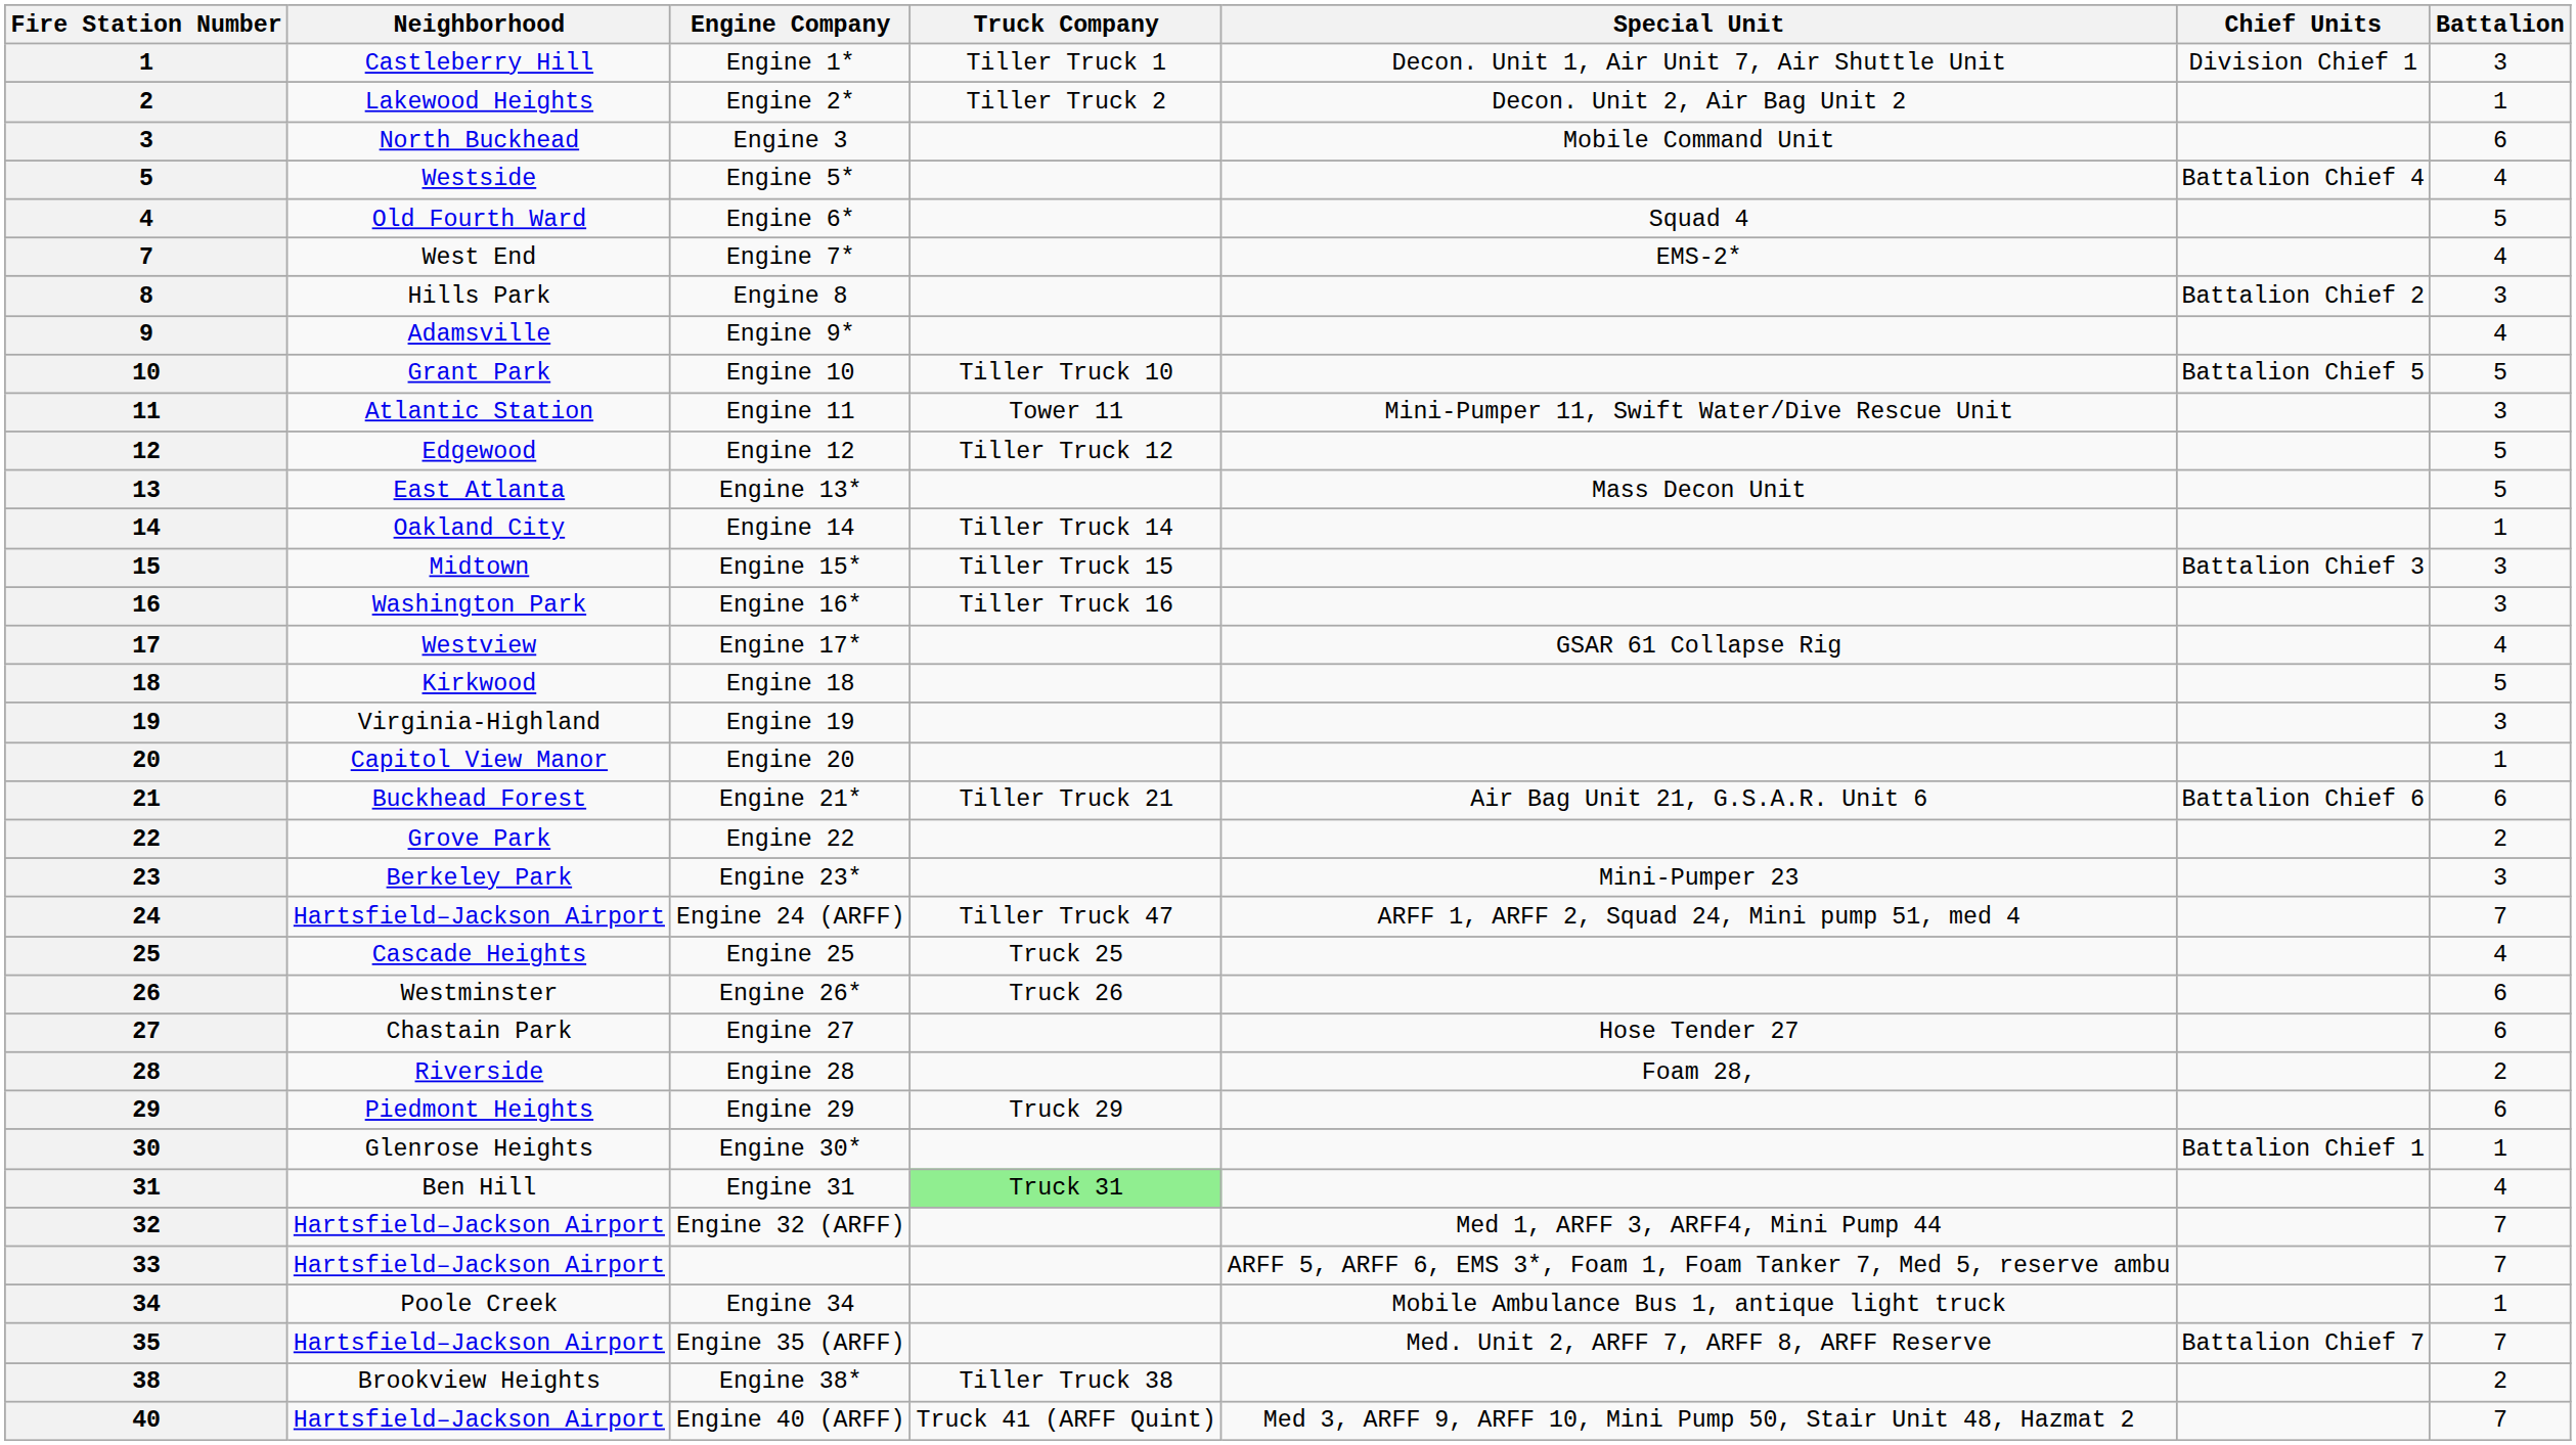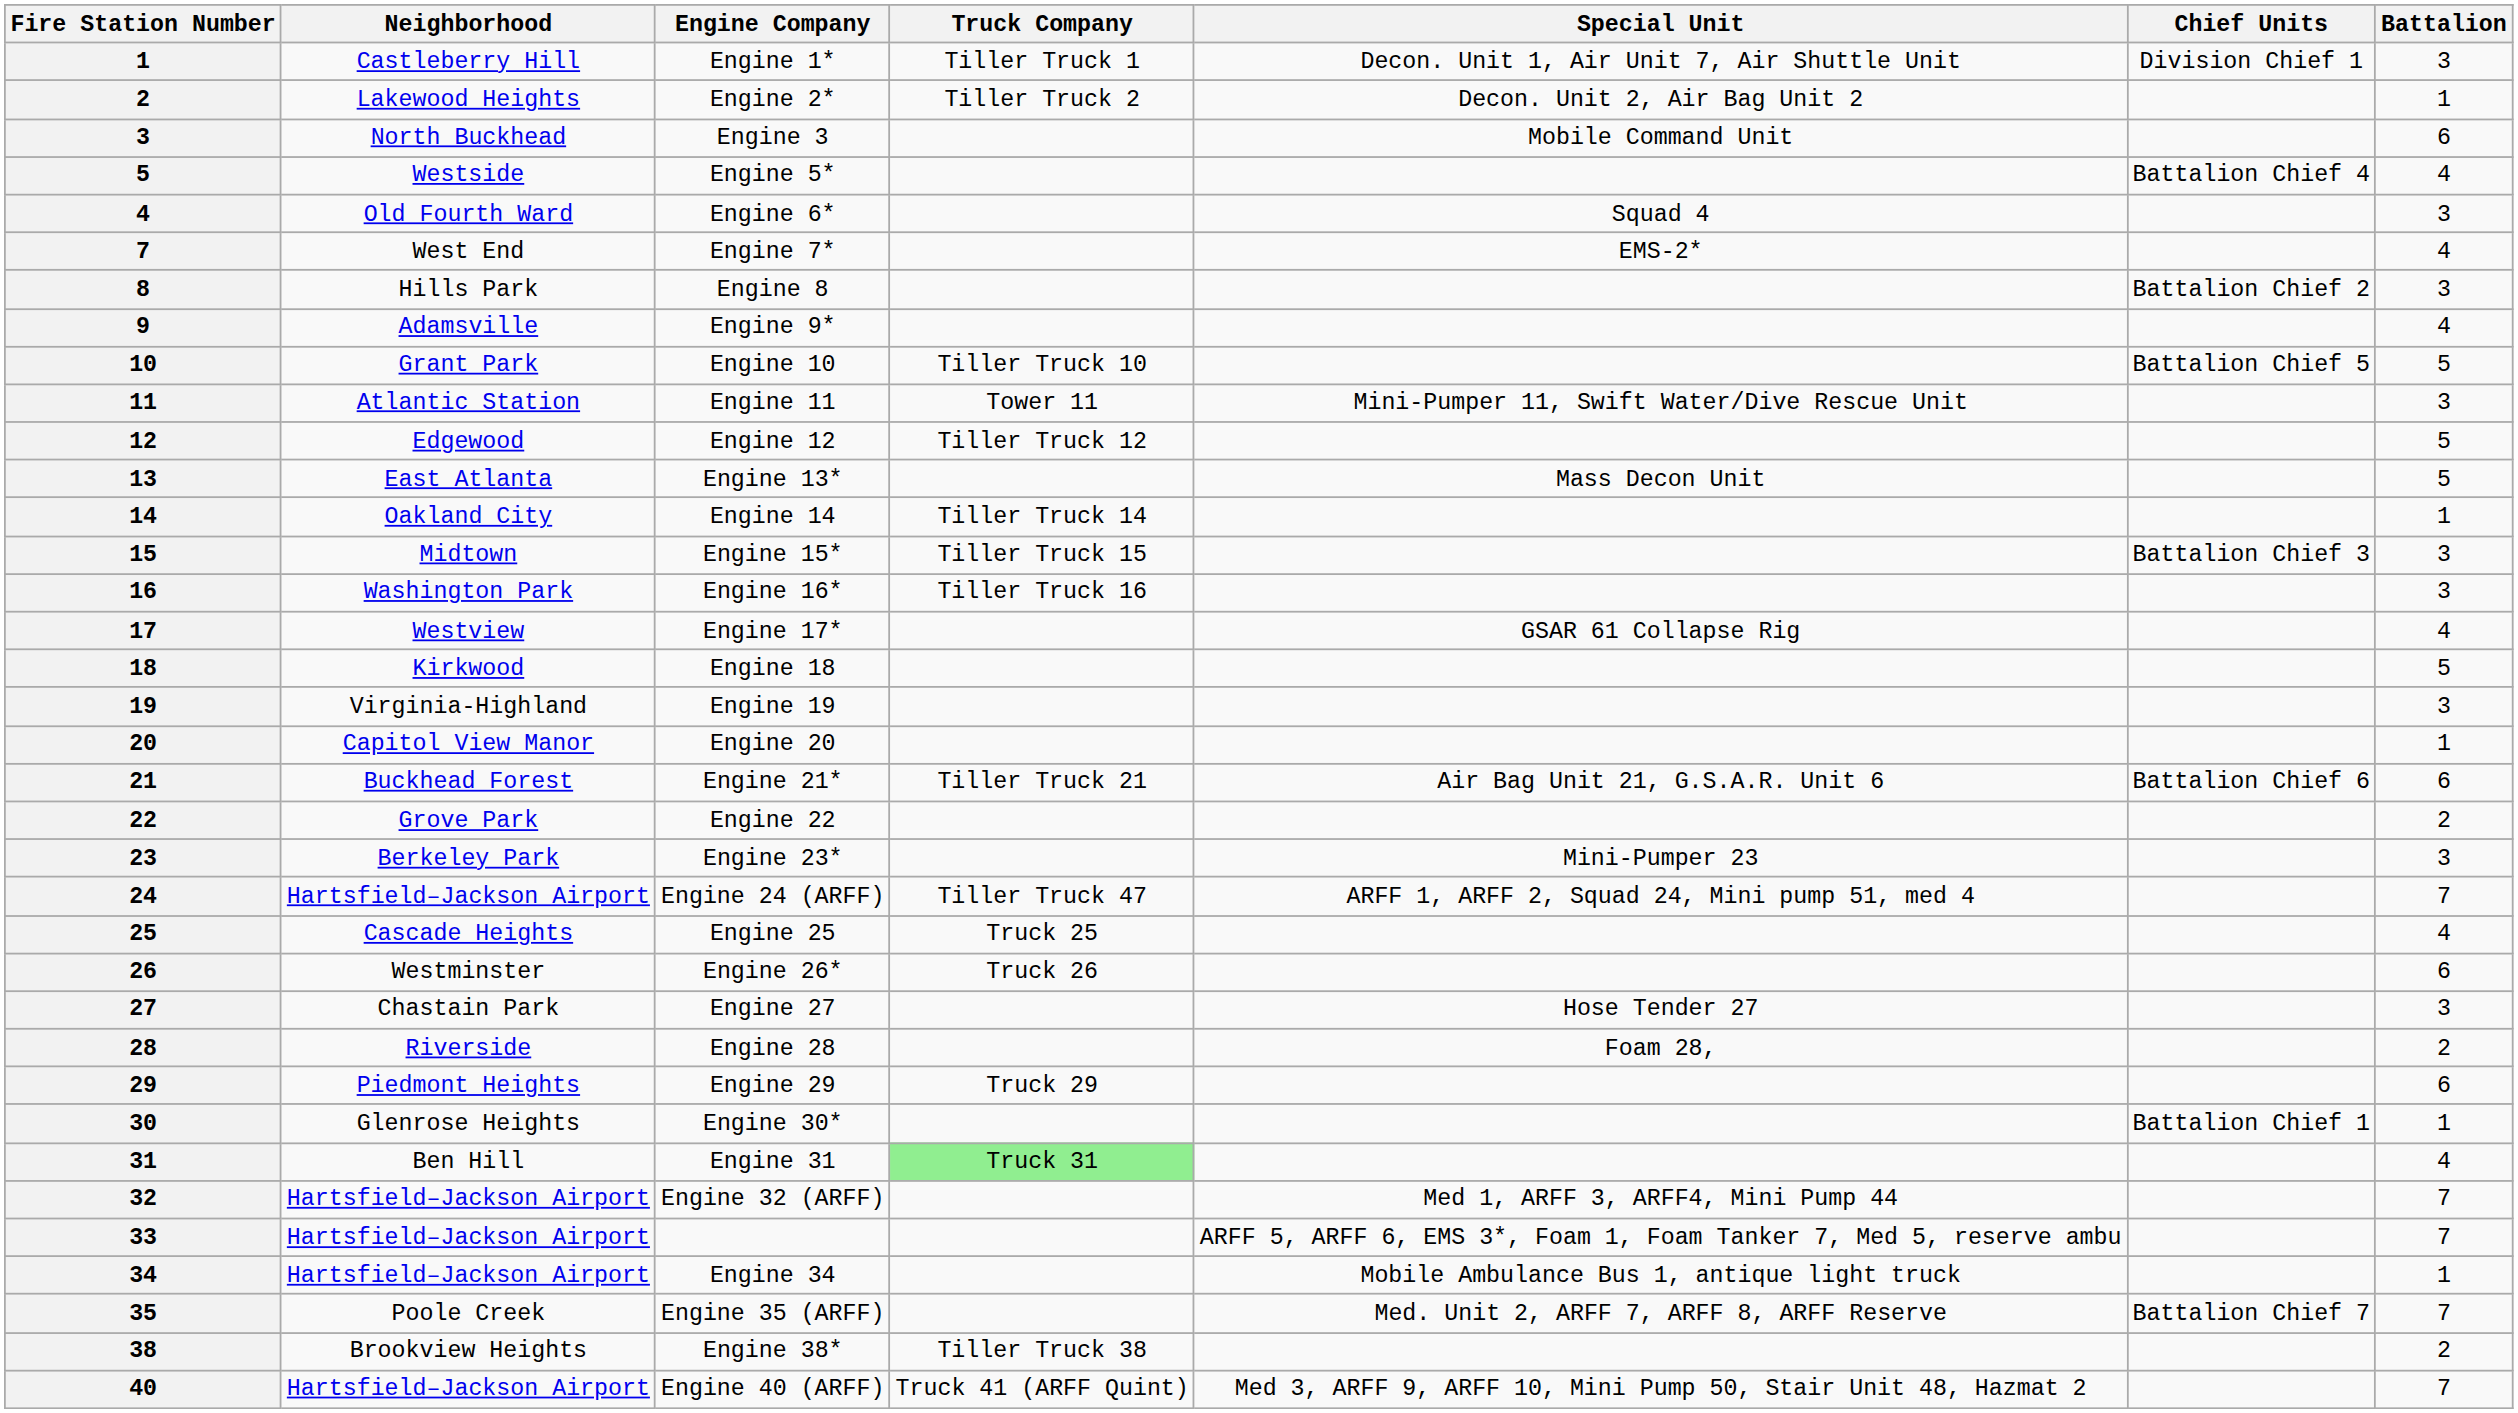 <table class=wikitable style="text-align:center;">
 <tr>
 <th>Fire Station Number</th>
 <th>Neighborhood</th>
 <th>Engine Company</th>
 <th>Truck Company</th>
 <th>Special Unit</th>
 <th>Chief Units</th>
 <th>Battalion</th>
 </tr>
 <tr>
 <th>1</th>
 <td><a href='#'>Castleberry Hill</a></td>
 <td>Engine 1*</td>
 <td>Tiller Truck 1</td>
 <td>Decon. Unit 1, Air Unit 7, Air Shuttle Unit</td>
 <td>Division Chief 1</td>
 <td>3</td>
 </tr>
 <tr>
 <th>2</th>
 <td><a href='#'>Lakewood Heights</a></td>
 <td>Engine 2*</td>
 <td>Tiller Truck 2</td>
 <td>Decon. Unit 2, Air Bag Unit 2</td>
 <td></td>
 <td>1</td>
 </tr>
 <tr>
 <th>3</th>
 <td><a href='#'>North Buckhead</a></td>
 <td>Engine 3</td>
 <td></td>
 <td>Mobile Command Unit</td>
 <td></td>
 <td>6</td>
 </tr>
 <tr>
 <th>5</th>
 <td><a href='#'>Westside</a></td>
 <td>Engine 5*</td>
 <td></td>
 <td></td>
 <td>Battalion Chief 4</td>
 <td>4</td>
 </tr>
 <tr>
 <th>4</th>
 <td><a href='#'>Old Fourth Ward</a></td>
 <td>Engine 6*</td>
 <td></td>
 <td>Squad 4</td>
 <td></td>
-<td>5</td>
+<td>3</td>
 </tr>
 <tr>
 <th>7</th>
 <td>West End</td>
 <td>Engine 7*</td>
 <td></td>
 <td>EMS-2*</td>
 <td></td>
 <td>4</td>
 </tr>
 <tr>
 <th>8</th>
 <td>Hills Park</td>
 <td>Engine 8</td>
 <td></td>
 <td></td>
 <td>Battalion Chief 2</td>
 <td>3</td>
 </tr>
 <tr>
 <th>9</th>
 <td><a href='#'>Adamsville</a></td>
 <td>Engine 9*</td>
 <td></td>
 <td></td>
 <td></td>
 <td>4</td>
 </tr>
 <tr>
 <th>10</th>
 <td><a href='#'>Grant Park</a></td>
 <td>Engine 10</td>
 <td>Tiller Truck 10</td>
 <td></td>
 <td>Battalion Chief 5</td>
 <td>5</td>
 </tr>
 <tr>
 <th>11</th>
 <td><a href='#'>Atlantic Station</a></td>
 <td>Engine 11</td>
 <td>Tower 11</td>
 <td>Mini-Pumper 11, Swift Water/Dive Rescue Unit</td>
 <td></td>
 <td>3</td>
 </tr>
 <tr>
 <th>12</th>
 <td><a href='#'>Edgewood</a></td>
 <td>Engine 12</td>
 <td>Tiller Truck 12</td>
 <td></td>
 <td></td>
 <td>5</td>
 </tr>
 <tr>
 <th>13</th>
 <td><a href='#'>East Atlanta</a></td>
 <td>Engine 13*</td>
 <td></td>
 <td>Mass Decon Unit</td>
 <td></td>
 <td>5</td>
 </tr>
 <tr>
 <th>14</th>
 <td><a href='#'>Oakland City</a></td>
 <td>Engine 14</td>
 <td>Tiller Truck 14</td>
 <td></td>
 <td></td>
 <td>1</td>
 </tr>
 <tr>
 <th>15</th>
 <td><a href='#'>Midtown</a></td>
 <td>Engine 15*</td>
 <td>Tiller Truck 15</td>
 <td></td>
 <td>Battalion Chief 3</td>
 <td>3</td>
 </tr>
 <tr>
 <th>16</th>
 <td><a href='#'>Washington Park</a></td>
 <td>Engine 16*</td>
 <td>Tiller Truck 16</td>
 <td></td>
 <td></td>
 <td>3</td>
 </tr>
 <tr>
 <th>17</th>
 <td><a href='#'>Westview</a></td>
 <td>Engine 17*</td>
 <td></td>
 <td>GSAR 61 Collapse Rig</td>
 <td></td>
 <td>4</td>
 </tr>
 <tr>
 <th>18</th>
 <td><a href='#'>Kirkwood</a></td>
 <td>Engine 18</td>
 <td></td>
 <td></td>
 <td></td>
 <td>5</td>
 </tr>
 <tr>
 <th>19</th>
 <td>Virginia-Highland</td>
 <td>Engine 19</td>
 <td></td>
 <td></td>
 <td></td>
 <td>3</td>
 </tr>
 <tr>
 <th>20</th>
 <td><a href='#'>Capitol View Manor</a></td>
 <td>Engine 20</td>
 <td></td>
 <td></td>
 <td></td>
 <td>1</td>
 </tr>
 <tr>
 <th>21</th>
 <td><a href='#'>Buckhead Forest</a></td>
 <td>Engine 21*</td>
 <td>Tiller Truck 21</td>
 <td>Air Bag Unit 21, G.S.A.R. Unit 6</td>
 <td>Battalion Chief 6</td>
 <td>6</td>
 </tr>
 <tr>
 <th>22</th>
 <td><a href='#'>Grove Park</a></td>
 <td>Engine 22</td>
 <td></td>
 <td></td>
 <td></td>
 <td>2</td>
 </tr>
 <tr>
 <th>23</th>
 <td><a href='#'>Berkeley Park</a></td>
 <td>Engine 23*</td>
 <td></td>
 <td>Mini-Pumper 23</td>
 <td></td>
 <td>3</td>
 </tr>
 <tr>
 <th>24</th>
 <td><a href='#'>Hartsfield–Jackson Airport</a></td>
 <td>Engine 24 (ARFF)</td>
 <td>Tiller Truck 47</td>
 <td>ARFF 1, ARFF 2, Squad 24, Mini pump 51, med 4</td>
 <td></td>
 <td>7</td>
 </tr>
 <tr>
 <th>25</th>
 <td><a href='#'>Cascade Heights</a></td>
 <td>Engine 25</td>
 <td>Truck 25</td>
 <td></td>
 <td></td>
 <td>4</td>
 </tr>
 <tr>
 <th>26</th>
 <td>Westminster</td>
 <td>Engine 26*</td>
 <td>Truck 26</td>
 <td></td>
 <td></td>
 <td>6</td>
 </tr>
 <tr>
 <th>27</th>
 <td>Chastain Park</td>
 <td>Engine 27</td>
 <td></td>
 <td>Hose Tender 27</td>
 <td></td>
-<td>6</td>
+<td>3</td>
 </tr>
 <tr>
 <th>28</th>
 <td><a href='#'>Riverside</a></td>
 <td>Engine 28</td>
 <td></td>
 <td>Foam 28,</td>
 <td></td>
 <td>2</td>
 </tr>
 <tr>
 <th>29</th>
 <td><a href='#'>Piedmont Heights</a></td>
 <td>Engine 29</td>
 <td>Truck 29</td>
 <td></td>
 <td></td>
 <td>6</td>
 </tr>
 <tr>
 <th>30</th>
 <td>Glenrose Heights</td>
 <td>Engine 30*</td>
 <td></td>
 <td></td>
 <td>Battalion Chief 1</td>
 <td>1</td>
 </tr>
 <tr>
 <th>31</th>
 <td>Ben Hill</td>
 <td>Engine 31</td>
 <td style="background: lightgreen;">Truck 31</td>
 <td></td>
 <td></td>
 <td>4</td>
 </tr>
 <tr>
 <th>32</th>
 <td><a href='#'>Hartsfield–Jackson Airport</a></td>
 <td>Engine 32 (ARFF)</td>
 <td></td>
 <td>Med 1, ARFF 3, ARFF4, Mini Pump 44</td>
 <td></td>
 <td>7</td>
 </tr>
 <tr>
 <th>33</th>
 <td><a href='#'>Hartsfield–Jackson Airport</a></td>
 <td></td>
 <td></td>
 <td>ARFF 5, ARFF 6, EMS 3*, Foam 1, Foam Tanker 7, Med 5, reserve ambu</td>
 <td></td>
 <td>7</td>
 </tr>
 <tr>
 <th>34</th>
-<td>Poole Creek</td>
+<td><a href='#'>Hartsfield–Jackson Airport</a></td>
 <td>Engine 34</td>
 <td></td>
 <td>Mobile Ambulance Bus 1, antique light truck</td>
 <td></td>
 <td>1</td>
 </tr>
 <tr>
 <th>35</th>
-<td><a href='#'>Hartsfield–Jackson Airport</a></td>
+<td>Poole Creek</td>
 <td>Engine 35 (ARFF)</td>
 <td></td>
 <td>Med. Unit 2, ARFF 7, ARFF 8, ARFF Reserve</td>
 <td>Battalion Chief 7</td>
 <td>7</td>
 </tr>
 <tr>
 <th>38</th>
 <td>Brookview Heights</td>
 <td>Engine 38*</td>
 <td>Tiller Truck 38</td>
 <td></td>
 <td></td>
 <td>2</td>
 </tr>
 <tr>
 <th>40</th>
 <td><a href='#'>Hartsfield–Jackson Airport</a></td>
 <td>Engine 40 (ARFF)</td>
 <td>Truck 41 (ARFF Quint)</td>
 <td>Med 3, ARFF 9, ARFF 10, Mini Pump 50, Stair Unit 48, Hazmat 2</td>
 <td></td>
 <td>7</td>
 </tr>
 </table>
